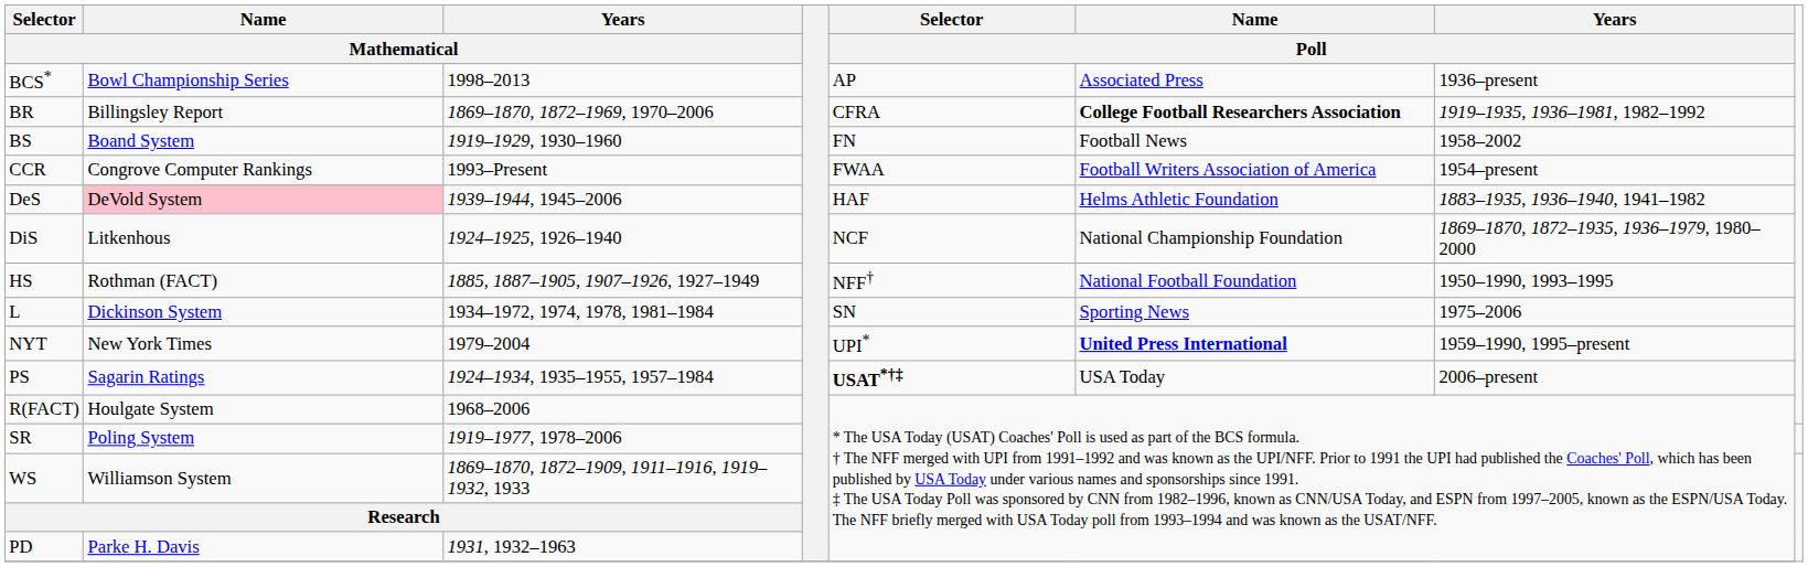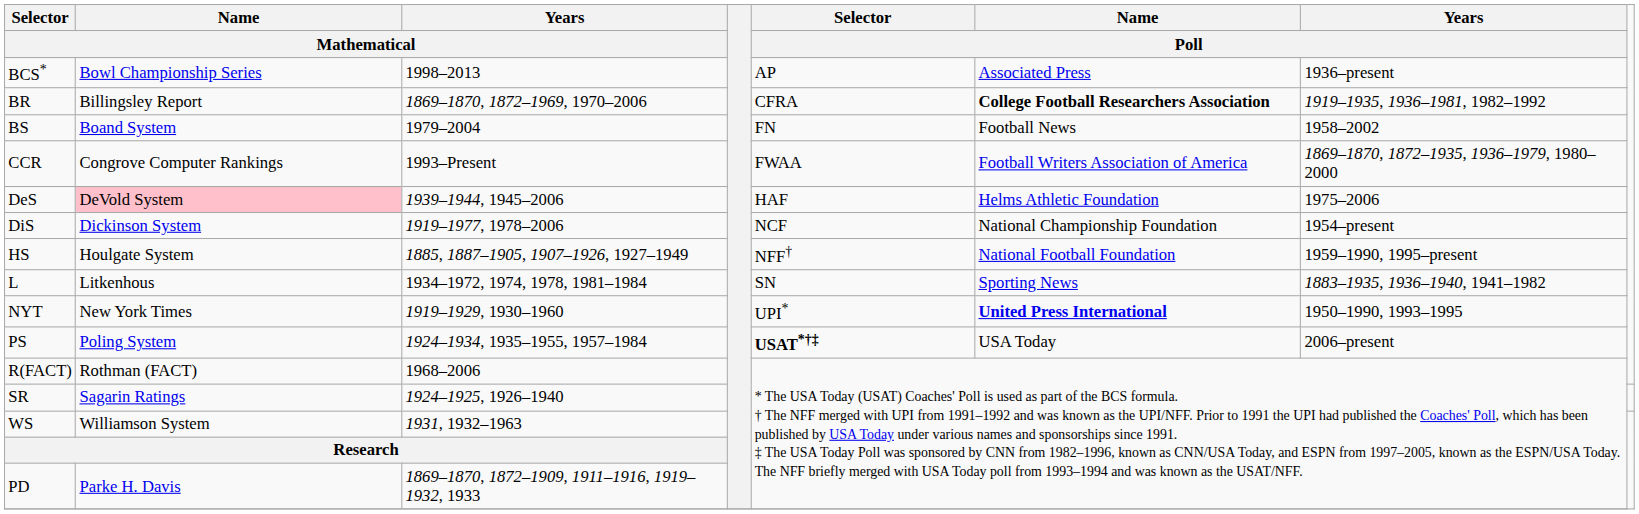 <table class="wikitable">
 <tr>
 <th>Selector</th>
 <th width=20%>Name</th>
 <th width=20%>Years</th>
 <th rowspan=17 width=15px> </th>
 <th>Selector</th>
 <th width=20%>Name</th>
 <th width=20%>Years</th>
 </tr>
 <tr>
 <th colspan=3>Mathematical</th>
 <th colspan=3>Poll</th>
 </tr>
 <tr>
 <td>BCS<sup>*</sup></td>
 <td><a href='#'>Bowl Championship Series</a></td>
 <td>1998–2013</td>
 <td>AP</td>
 <td><a href='#'>Associated Press</a></td>
 <td>1936–present</td>
 </tr>
 <tr>
 <td>BR</td>
 <td>Billingsley Report</td>
 <td><em>1869–1870</em>, <em>1872–1969</em>, 1970–2006</td>
 <td>CFRA</td>
 <td><strong>College Football Researchers Association</strong></td>
 <td><em>1919–1935</em>, <em>1936–1981</em>, 1982–1992</td>
 </tr>
 <tr>
 <td>BS</td>
 <td><a href='#'>Boand System</a></td>
-<td><em>1919–1929</em>, 1930–1960</td>
+<td>1979–2004</td>
 <td>FN</td>
 <td>Football News</td>
 <td>1958–2002</td>
 </tr>
 <tr>
 <td>CCR</td>
 <td>Congrove Computer Rankings</td>
 <td>1993–Present</td>
 <td>FWAA</td>
 <td><a href='#'>Football Writers Association of America</a></td>
-<td>1954–present</td>
+<td><em>1869–1870</em>, <em>1872–1935</em>, <em>1936–1979</em>, 1980–2000</td>
 </tr>
 <tr>
 <td>DeS</td>
 <td style="background: pink;">DeVold System</td>
 <td><em>1939–1944</em>, 1945–2006</td>
 <td>HAF</td>
 <td><a href='#'>Helms Athletic Foundation</a></td>
-<td><em>1883–1935</em>, <em>1936–1940</em>, 1941–1982</td>
+<td>1975–2006</td>
 </tr>
 <tr>
 <td>DiS</td>
-<td>Litkenhous</td>
-<td><em>1924–1925</em>, 1926–1940</td>
+<td><a href='#'>Dickinson System</a></td>
+<td><em>1919–1977</em>, 1978–2006</td>
 <td>NCF</td>
 <td>National Championship Foundation</td>
-<td><em>1869–1870</em>, <em>1872–1935</em>, <em>1936–1979</em>, 1980–2000</td>
+<td>1954–present</td>
 </tr>
 <tr>
 <td>HS</td>
-<td>Rothman (FACT)</td>
+<td>Houlgate System</td>
 <td><em>1885</em>, <em>1887–1905</em>, <em>1907–1926</em>, 1927–1949</td>
 <td>NFF<sup>†</sup></td>
 <td><a href='#'>National Football Foundation</a></td>
-<td>1950–1990, 1993–1995</td>
+<td>1959–1990, 1995–present</td>
 </tr>
 <tr>
 <td>L</td>
-<td><a href='#'>Dickinson System</a></td>
+<td>Litkenhous</td>
 <td>1934–1972, 1974, 1978, 1981–1984</td>
 <td>SN</td>
 <td><a href='#'>Sporting News</a></td>
-<td>1975–2006</td>
+<td><em>1883–1935</em>, <em>1936–1940</em>, 1941–1982</td>
 </tr>
 <tr>
 <td>NYT</td>
 <td>New York Times</td>
-<td>1979–2004</td>
+<td><em>1919–1929</em>, 1930–1960</td>
 <td>UPI<sup>*</sup></td>
 <td><strong><a href='#'>United Press International</a></strong></td>
-<td>1959–1990, 1995–present</td>
+<td>1950–1990, 1993–1995</td>
 </tr>
 <tr>
 <td>PS</td>
-<td><a href='#'>Sagarin Ratings</a></td>
+<td><a href='#'>Poling System</a></td>
 <td><em>1924–1934</em>, 1935–1955, 1957–1984</td>
 <td><strong>USAT<sup>*†‡</sup></strong></td>
 <td>USA Today</td>
 <td>2006–present</td>
 </tr>
 <tr>
 <td>R(FACT)</td>
-<td>Houlgate System</td>
+<td>Rothman (FACT)</td>
 <td>1968–2006</td>
 <td rowspan=5 colspan=3><small>* The USA Today (USAT) Coaches' Poll is used as part of the BCS formula.<br>† The NFF merged with UPI from 1991–1992 and was known as the UPI/NFF. Prior to 1991 the UPI had published the <a href='#'>Coaches' Poll</a>, which has been published by <a href='#'>USA Today</a> under various names and sponsorships since 1991.<br>‡ The USA Today Poll was sponsored by CNN from 1982–1996, known as CNN/USA Today, and ESPN from 1997–2005, known as the ESPN/USA Today. The NFF briefly merged with USA Today poll from 1993–1994 and was known as the USAT/NFF.<br></small></td>
 </tr>
 <tr>
 <td>SR</td>
-<td><a href='#'>Poling System</a></td>
-<td><em>1919–1977</em>, 1978–2006</td>
+<td><a href='#'>Sagarin Ratings</a></td>
+<td><em>1924–1925</em>, 1926–1940</td>
 <td></td>
 </tr>
 <tr>
 <td>WS</td>
 <td>Williamson System</td>
-<td><em>1869–1870</em>, <em>1872–1909</em>, <em>1911–1916</em>, <em>1919–1932</em>, 1933</td>
+<td><em>1931</em>, 1932–1963</td>
 </tr>
 <tr>
 <th colspan=3>Research</th>
 </tr>
 <tr>
 <td>PD</td>
 <td><a href='#'>Parke H. Davis</a></td>
-<td><em>1931</em>, 1932–1963</td>
+<td><em>1869–1870</em>, <em>1872–1909</em>, <em>1911–1916</em>, <em>1919–1932</em>, 1933</td>
 </tr>
 <tr>
 </tr>
 </table>
